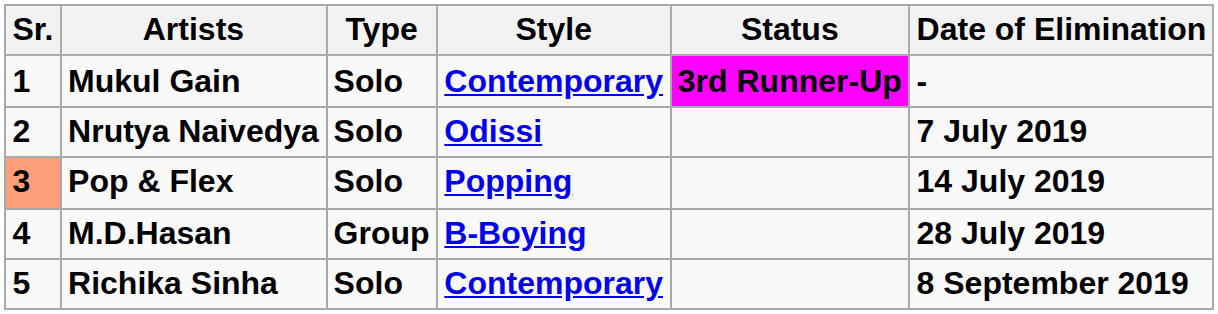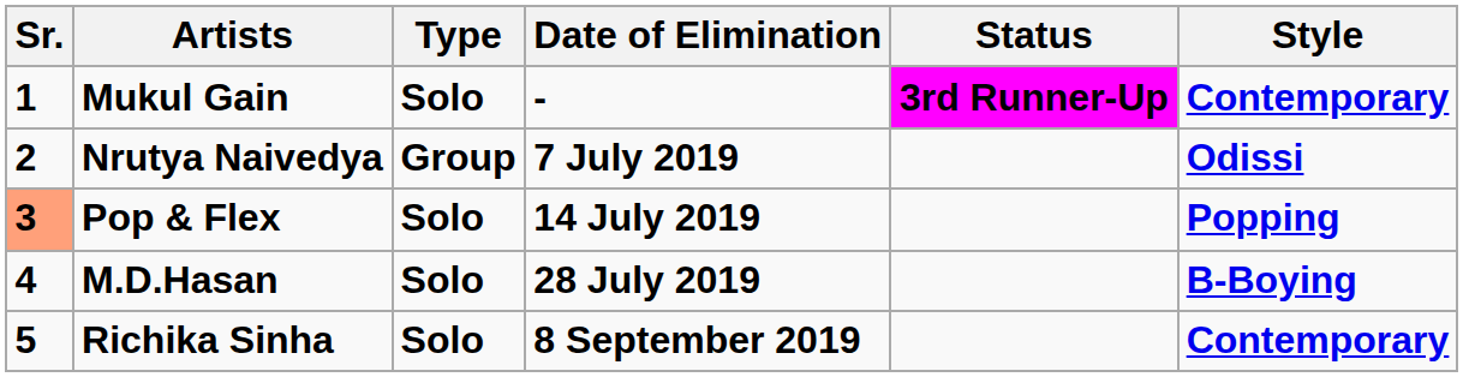 <table class=wikitable>
 <tr>
 <th>Sr.</th>
 <th>Artists</th>
 <th>Type</th>
+<th>Date of Elimination</th>
+<th>Status</th>
 <th>Style</th>
-<th>Status</th>
-<th>Date of Elimination</th>
 </tr>
 <tr>
 <td><strong>1</strong></td>
 <td><strong>Mukul Gain</strong></td>
 <td><strong>Solo</strong></td>
+<td><strong>-</strong></td>
+<td bgcolor=magenta><strong>3rd Runner-Up</strong></td>
 <td><a href='#'><strong>Contemporary</strong></a></td>
-<td bgcolor=magenta><strong>3rd Runner-Up</strong></td>
-<td><strong>-</strong></td>
 </tr>
 <tr>
 <td><strong>2</strong></td>
 <td><strong>Nrutya Naivedya</strong></td>
-<td><strong>Solo</strong></td>
+<td><strong>Group</strong></td>
+<td><strong>7 July 2019</strong></td>
+<td></td>
 <td><strong><a href='#'>Odissi</a></strong></td>
-<td></td>
-<td><strong>7 July 2019</strong></td>
 </tr>
 <tr>
 <td style="background: lightsalmon;"><strong>3</strong></td>
 <td><strong>Pop & Flex</strong></td>
 <td><strong>Solo</strong></td>
+<td><strong>14 July 2019</strong></td>
+<td></td>
 <td><strong><a href='#'>Popping</a></strong></td>
-<td></td>
-<td><strong>14 July 2019</strong></td>
 </tr>
 <tr>
 <td><strong>4</strong></td>
 <td><strong>M.D.Hasan</strong></td>
-<td><strong>Group</strong></td>
+<td><strong>Solo</strong></td>
+<td><strong>28 July 2019</strong></td>
+<td></td>
 <td><a href='#'><strong>B-Boying</strong></a></td>
-<td></td>
-<td><strong>28 July 2019</strong></td>
 </tr>
 <tr>
 <td><strong>5</strong></td>
 <td><strong>Richika Sinha</strong></td>
 <td><strong>Solo</strong></td>
+<td><strong>8 September 2019</strong></td>
+<td></td>
 <td><a href='#'><strong>Contemporary</strong></a></td>
-<td></td>
-<td><strong>8 September 2019</strong></td>
 </tr>
 </table>
